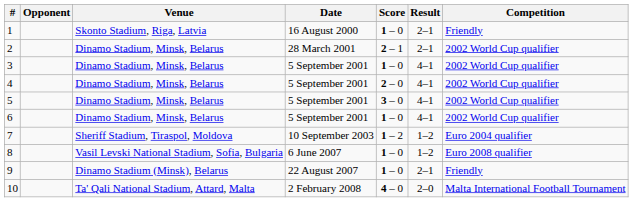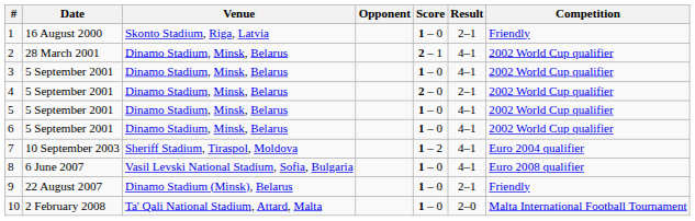 <table class="wikitable" border="1">
 <tr>
 <th>#</th>
+<th>Date</th>
+<th>Venue</th>
 <th>Opponent</th>
-<th>Venue</th>
-<th>Date</th>
 <th>Score</th>
 <th>Result</th>
 <th>Competition</th>
 </tr>
 <tr>
 <td>1</td>
+<td>16 August 2000</td>
+<td><a href='#'>Skonto Stadium</a>, <a href='#'>Riga</a>, <a href='#'>Latvia</a></td>
 <td></td>
-<td><a href='#'>Skonto Stadium</a>, <a href='#'>Riga</a>, <a href='#'>Latvia</a></td>
-<td>16 August 2000</td>
 <td align=center><strong>1</strong> – 0</td>
 <td align=center>2–1</td>
 <td><a href='#'>Friendly</a></td>
 </tr>
 <tr>
 <td>2</td>
+<td>28 March 2001</td>
+<td><a href='#'>Dinamo Stadium</a>, <a href='#'>Minsk</a>, <a href='#'>Belarus</a></td>
 <td></td>
-<td><a href='#'>Dinamo Stadium</a>, <a href='#'>Minsk</a>, <a href='#'>Belarus</a></td>
-<td>28 March 2001</td>
 <td align=center><strong>2</strong> – 1</td>
-<td align=center>2–1</td>
+<td align=center>4–1</td>
 <td><a href='#'>2002 World Cup qualifier</a></td>
 </tr>
 <tr>
 <td>3</td>
+<td>5 September 2001</td>
+<td><a href='#'>Dinamo Stadium</a>, <a href='#'>Minsk</a>, <a href='#'>Belarus</a></td>
 <td></td>
-<td><a href='#'>Dinamo Stadium</a>, <a href='#'>Minsk</a>, <a href='#'>Belarus</a></td>
-<td>5 September 2001</td>
 <td align=center><strong>1</strong> – 0</td>
 <td align=center>4–1</td>
 <td><a href='#'>2002 World Cup qualifier</a></td>
 </tr>
 <tr>
 <td>4</td>
+<td>5 September 2001</td>
+<td><a href='#'>Dinamo Stadium</a>, <a href='#'>Minsk</a>, <a href='#'>Belarus</a></td>
 <td></td>
-<td><a href='#'>Dinamo Stadium</a>, <a href='#'>Minsk</a>, <a href='#'>Belarus</a></td>
-<td>5 September 2001</td>
 <td align=center><strong>2</strong> – 0</td>
-<td align=center>4–1</td>
+<td align=center>2–1</td>
 <td><a href='#'>2002 World Cup qualifier</a></td>
 </tr>
 <tr>
 <td>5</td>
+<td>5 September 2001</td>
+<td><a href='#'>Dinamo Stadium</a>, <a href='#'>Minsk</a>, <a href='#'>Belarus</a></td>
 <td></td>
-<td><a href='#'>Dinamo Stadium</a>, <a href='#'>Minsk</a>, <a href='#'>Belarus</a></td>
-<td>5 September 2001</td>
-<td align=center><strong>3</strong> – 0</td>
+<td align=center><strong>1</strong> – 0</td>
 <td align=center>4–1</td>
 <td><a href='#'>2002 World Cup qualifier</a></td>
 </tr>
 <tr>
 <td>6</td>
+<td>5 September 2001</td>
+<td><a href='#'>Dinamo Stadium</a>, <a href='#'>Minsk</a>, <a href='#'>Belarus</a></td>
 <td></td>
-<td><a href='#'>Dinamo Stadium</a>, <a href='#'>Minsk</a>, <a href='#'>Belarus</a></td>
-<td>5 September 2001</td>
 <td align=center><strong>1</strong> – 0</td>
 <td align=center>4–1</td>
 <td><a href='#'>2002 World Cup qualifier</a></td>
 </tr>
 <tr>
 <td>7</td>
+<td>10 September 2003</td>
+<td><a href='#'>Sheriff Stadium</a>, <a href='#'>Tiraspol</a>, <a href='#'>Moldova</a></td>
 <td></td>
-<td><a href='#'>Sheriff Stadium</a>, <a href='#'>Tiraspol</a>, <a href='#'>Moldova</a></td>
-<td>10 September 2003</td>
 <td align=center><strong>1</strong> – 2</td>
-<td align=center>1–2</td>
+<td align=center>4–1</td>
 <td><a href='#'>Euro 2004 qualifier</a></td>
 </tr>
 <tr>
 <td>8</td>
+<td>6 June 2007</td>
+<td><a href='#'>Vasil Levski National Stadium</a>, <a href='#'>Sofia</a>, <a href='#'>Bulgaria</a></td>
 <td></td>
-<td><a href='#'>Vasil Levski National Stadium</a>, <a href='#'>Sofia</a>, <a href='#'>Bulgaria</a></td>
-<td>6 June 2007</td>
 <td align=center><strong>1</strong> – 0</td>
-<td align=center>1–2</td>
+<td align=center>4–1</td>
 <td><a href='#'>Euro 2008 qualifier</a></td>
 </tr>
 <tr>
 <td>9</td>
+<td>22 August 2007</td>
+<td><a href='#'>Dinamo Stadium (Minsk)</a>, <a href='#'>Belarus</a></td>
 <td></td>
-<td><a href='#'>Dinamo Stadium (Minsk)</a>, <a href='#'>Belarus</a></td>
-<td>22 August 2007</td>
 <td align=center><strong>1</strong> – 0</td>
 <td align=center>2–1</td>
 <td><a href='#'>Friendly</a></td>
 </tr>
 <tr>
 <td>10</td>
+<td>2 February 2008</td>
+<td><a href='#'>Ta' Qali National Stadium</a>, <a href='#'>Attard</a>, <a href='#'>Malta</a></td>
 <td></td>
-<td><a href='#'>Ta' Qali National Stadium</a>, <a href='#'>Attard</a>, <a href='#'>Malta</a></td>
-<td>2 February 2008</td>
-<td align=center><strong>4</strong> – 0</td>
+<td align=center><strong>1</strong> – 0</td>
 <td align=center>2–0</td>
 <td><a href='#'>Malta International Football Tournament</a></td>
 </tr>
 </table>
